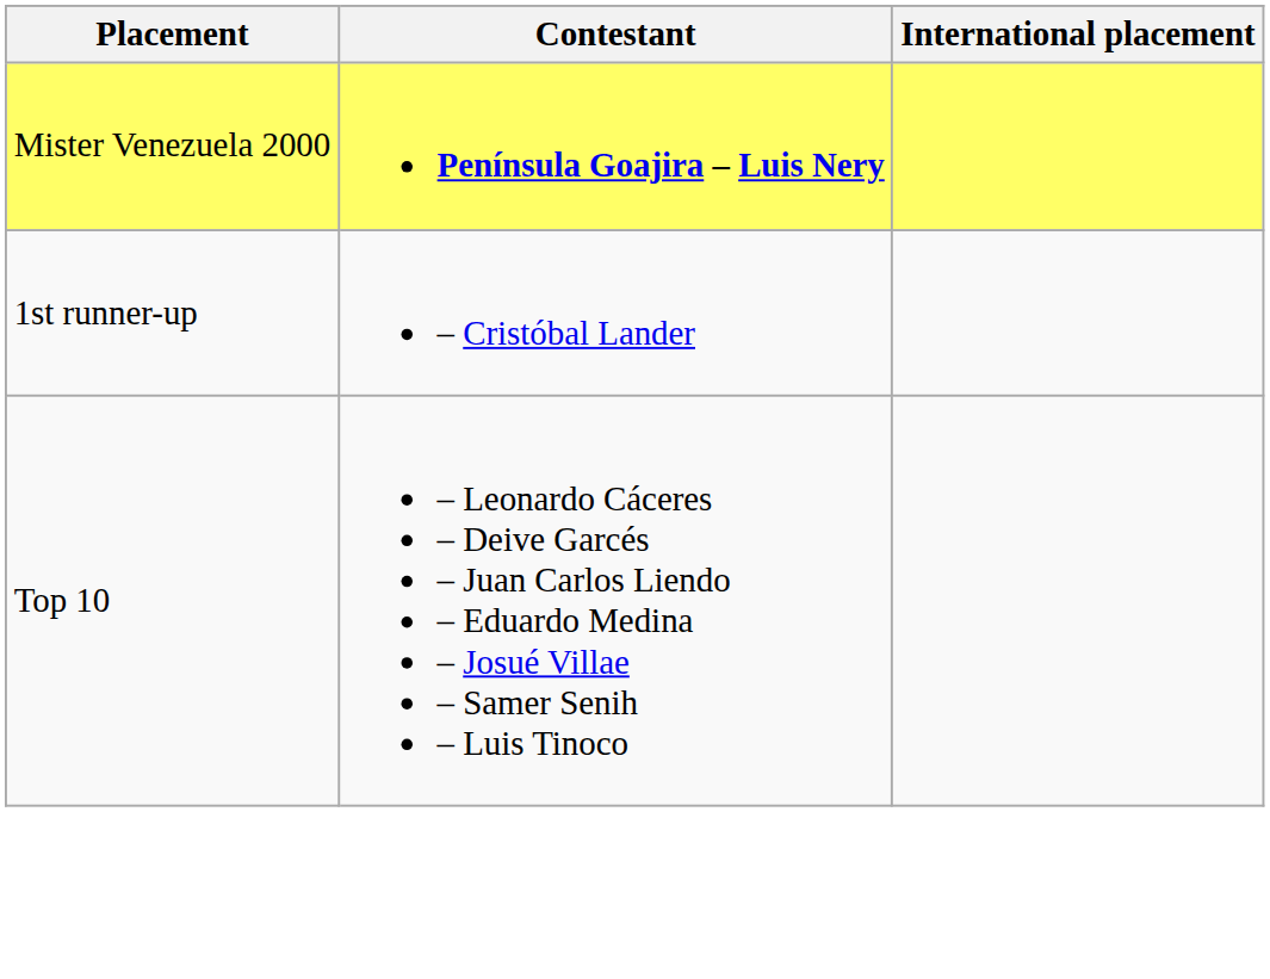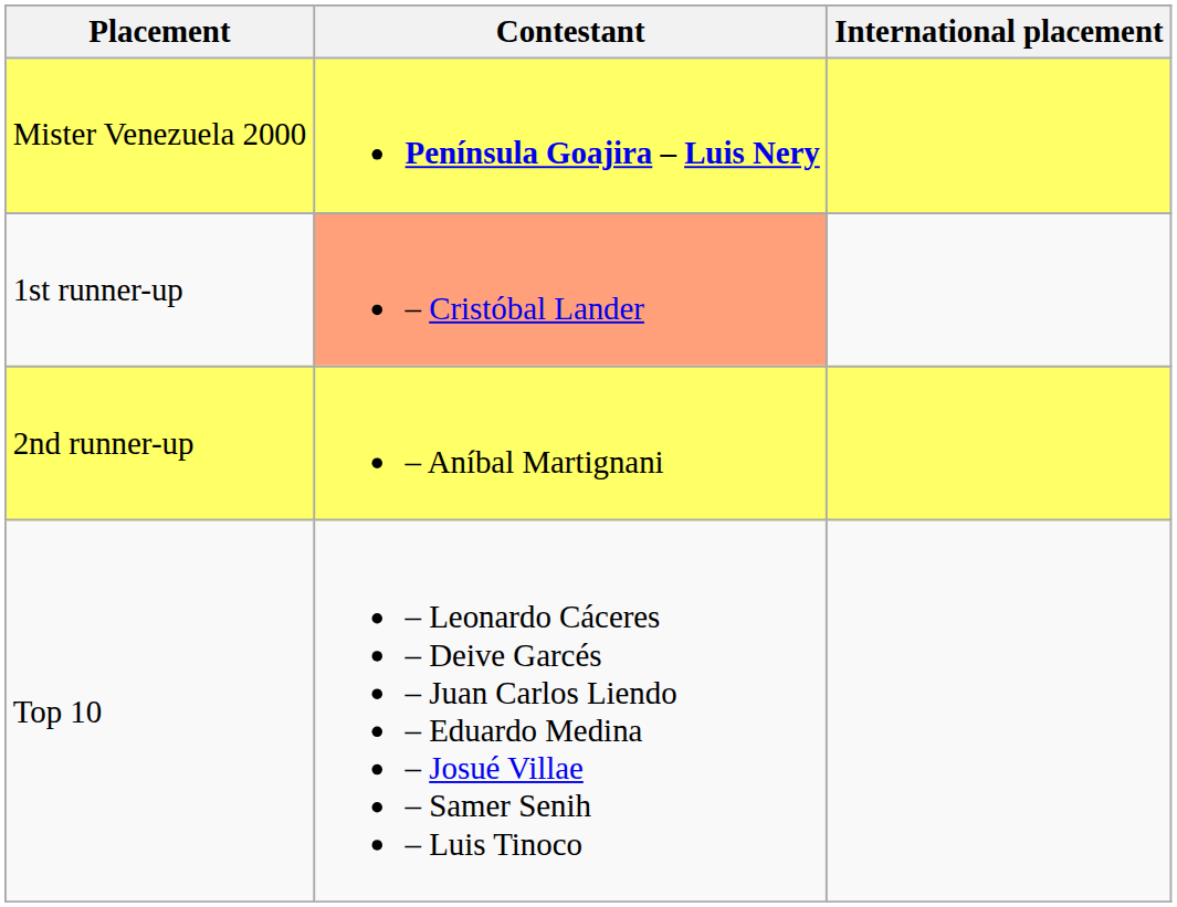 <table class="wikitable sortable" style="font-size: 95%;">
 <tr>
 <th>Placement</th>
 <th>Contestant</th>
 <th>International placement</th>
 </tr>
 <tr style="background:#FFFF66;">
 <td>Mister Venezuela 2000</td>
 <td><strong><br><ul><li> <a href='#'>Península Goajira</a> – <a href='#'>Luis Nery</a></li></ul></strong></td>
 <td></td>
 </tr>
 <tr>
 <td>1st runner-up</td>
-<td><br><ul><li> – <a href='#'>Cristóbal Lander</a></li></ul></td>
+<td style="background: lightsalmon;"><br><ul><li> – <a href='#'>Cristóbal Lander</a></li></ul></td>
+<td></td>
+</tr>
+<tr style="background:#FFFF66;">
+<td>2nd runner-up</td>
+<td><br><ul><li> – Aníbal Martignani</li></ul></td>
 <td></td>
 </tr>
 <tr>
 <td>Top 10</td>
 <td><br><ul><li> – Leonardo Cáceres</li><li> – Deive Garcés</li><li> – Juan Carlos Liendo</li><li> – Eduardo Medina</li><li> – <a href='#'>Josué Villae</a></li><li> – Samer Senih</li><li> – Luis Tinoco</li></ul></td>
 <td></td>
 </tr>
 </table>
